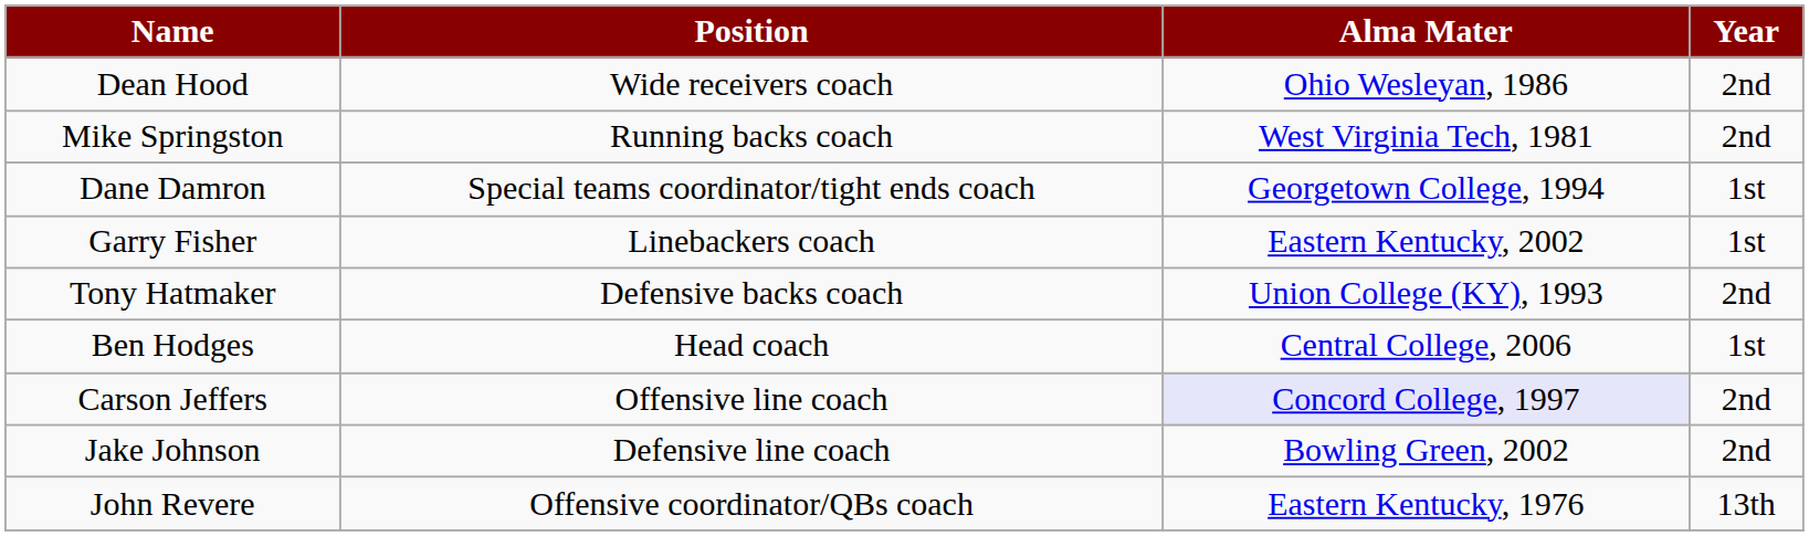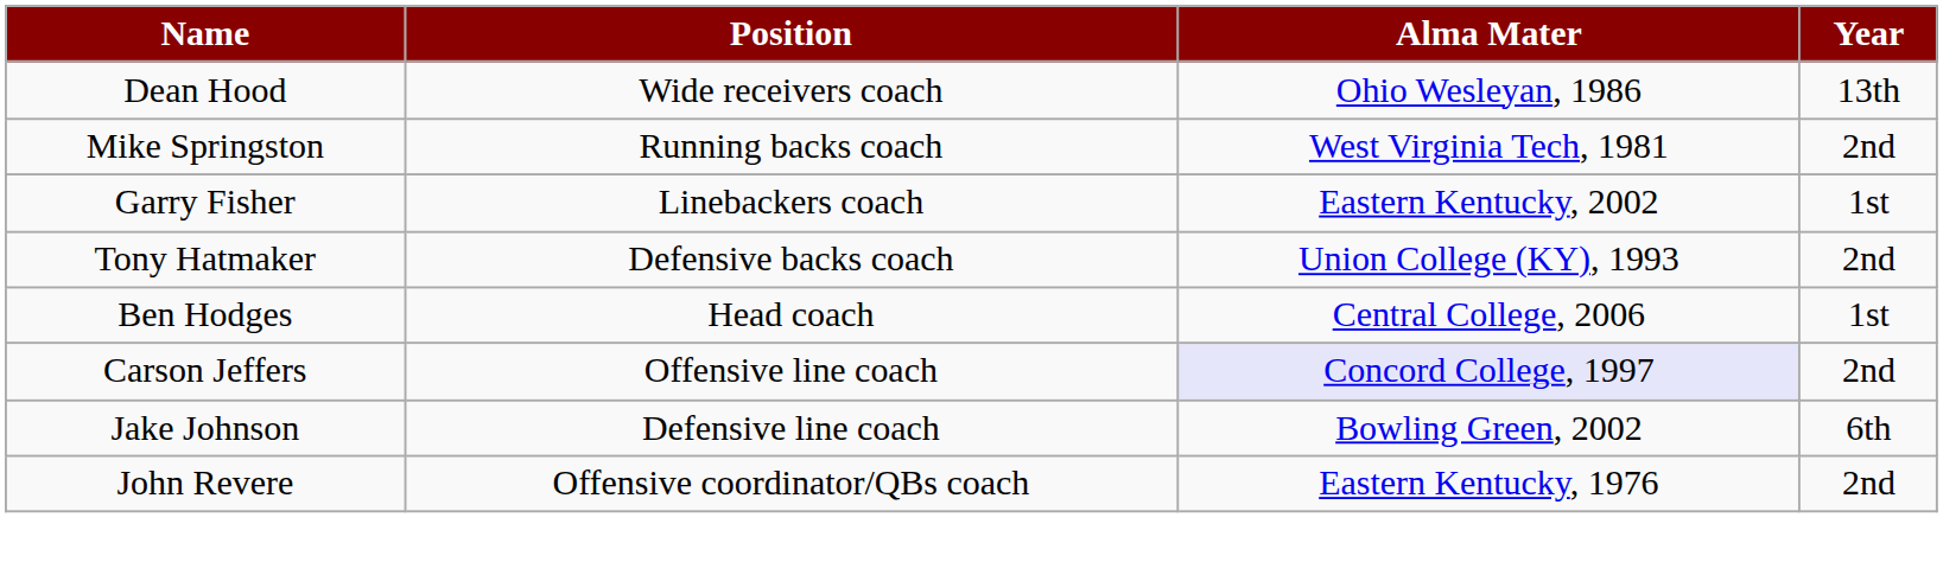 <table class="wikitable" width="55%">
 <tr>
 <th style="background:#880000; color:#ffffff;">Name</th>
 <th style="background:#880000; color:#ffffff;">Position</th>
 <th style="background:#880000; color:#ffffff;">Alma Mater</th>
 <th style="background:#880000; color:#ffffff;">Year</th>
 </tr>
 <tr align="center">
 <td>Dean Hood</td>
 <td>Wide receivers coach</td>
 <td><a href='#'>Ohio Wesleyan</a>, 1986</td>
-<td>2nd</td>
+<td>13th</td>
 </tr>
 <tr align="center">
 <td>Mike Springston</td>
 <td>Running backs coach</td>
 <td><a href='#'>West Virginia Tech</a>, 1981</td>
 <td>2nd</td>
-</tr>
-<tr align="center">
-<td>Dane Damron</td>
-<td>Special teams coordinator/tight ends coach</td>
-<td><a href='#'>Georgetown College</a>, 1994</td>
-<td>1st</td>
 </tr>
 <tr align="center">
 <td>Garry Fisher</td>
 <td>Linebackers coach</td>
 <td><a href='#'>Eastern Kentucky</a>, 2002</td>
 <td>1st</td>
 </tr>
 <tr align="center">
 <td>Tony Hatmaker</td>
 <td>Defensive backs coach</td>
 <td><a href='#'>Union College (KY)</a>, 1993</td>
 <td>2nd</td>
 </tr>
 <tr align="center">
 <td>Ben Hodges</td>
 <td>Head coach</td>
 <td><a href='#'>Central College</a>, 2006</td>
 <td>1st</td>
 </tr>
 <tr align="center">
 <td>Carson Jeffers</td>
 <td>Offensive line coach</td>
 <td style="background: lavender;"><a href='#'>Concord College</a>, 1997</td>
 <td>2nd</td>
 </tr>
 <tr align="center">
 <td>Jake Johnson</td>
 <td>Defensive line coach</td>
 <td><a href='#'>Bowling Green</a>, 2002</td>
-<td>2nd</td>
+<td>6th</td>
 </tr>
 <tr align="center">
 <td>John Revere</td>
 <td>Offensive coordinator/QBs coach</td>
 <td><a href='#'>Eastern Kentucky</a>, 1976</td>
-<td>13th</td>
+<td>2nd</td>
 </tr>
 </table>
